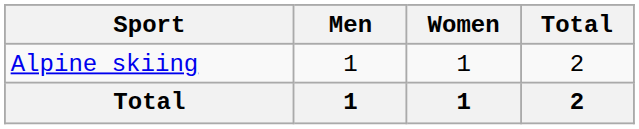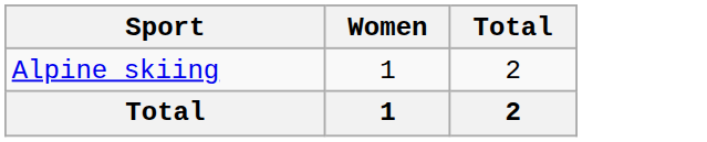 <table class="wikitable sortable" style=text-align:center>
 <tr>
 <th width=150>Sport</th>
-<th width=55>Men</th>
 <th width=55>Women</th>
 <th width=55>Total</th>
 </tr>
 <tr>
 <td align=left><a href='#'>Alpine skiing</a></td>
 <td>1</td>
-<td>1</td>
 <td>2</td>
 </tr>
 <tr>
 <th>Total</th>
 <th>1</th>
-<th>1</th>
 <th>2</th>
 </tr>
 </table>
